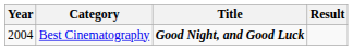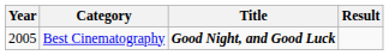 <table class="wikitable">
 <tr>
 <th>Year</th>
 <th>Category</th>
 <th>Title</th>
 <th>Result</th>
 </tr>
 <tr>
-<td>2004</td>
+<td>2005</td>
 <td><a href='#'>Best Cinematography</a></td>
 <td><strong><em>Good Night, and Good Luck</em></strong></td>
 <td></td>
 </tr>
 </table>
